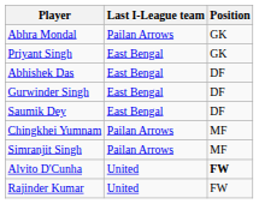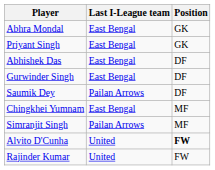 <table class="wikitable sortable" style="text-align:left; font-size:95%">
 <tr>
 <th>Player</th>
 <th>Last I-League team</th>
 <th>Position</th>
 </tr>
 <tr>
 <td><a href='#'>Abhra Mondal</a></td>
-<td><a href='#'>Pailan Arrows</a></td>
+<td><a href='#'>East Bengal</a></td>
 <td>GK</td>
 </tr>
 <tr>
 <td><a href='#'>Priyant Singh</a></td>
 <td><a href='#'>East Bengal</a></td>
 <td>GK</td>
 </tr>
 <tr>
 <td><a href='#'>Abhishek Das</a></td>
 <td><a href='#'>East Bengal</a></td>
 <td>DF</td>
 </tr>
 <tr>
 <td><a href='#'>Gurwinder Singh</a></td>
 <td><a href='#'>East Bengal</a></td>
 <td>DF</td>
 </tr>
 <tr>
 <td><a href='#'>Saumik Dey</a></td>
-<td><a href='#'>East Bengal</a></td>
+<td><a href='#'>Pailan Arrows</a></td>
 <td>DF</td>
 </tr>
 <tr>
 <td><a href='#'>Chingkhei Yumnam</a></td>
-<td><a href='#'>Pailan Arrows</a></td>
+<td><a href='#'>East Bengal</a></td>
 <td>MF</td>
 </tr>
 <tr>
 <td><a href='#'>Simranjit Singh</a></td>
 <td><a href='#'>Pailan Arrows</a></td>
 <td>MF</td>
 </tr>
 <tr>
 <td><a href='#'>Alvito D'Cunha</a></td>
 <td><a href='#'>United</a></td>
 <td><strong>FW</strong></td>
 </tr>
 <tr>
 <td><a href='#'>Rajinder Kumar</a></td>
 <td><a href='#'>United</a></td>
 <td>FW</td>
 </tr>
 </table>
